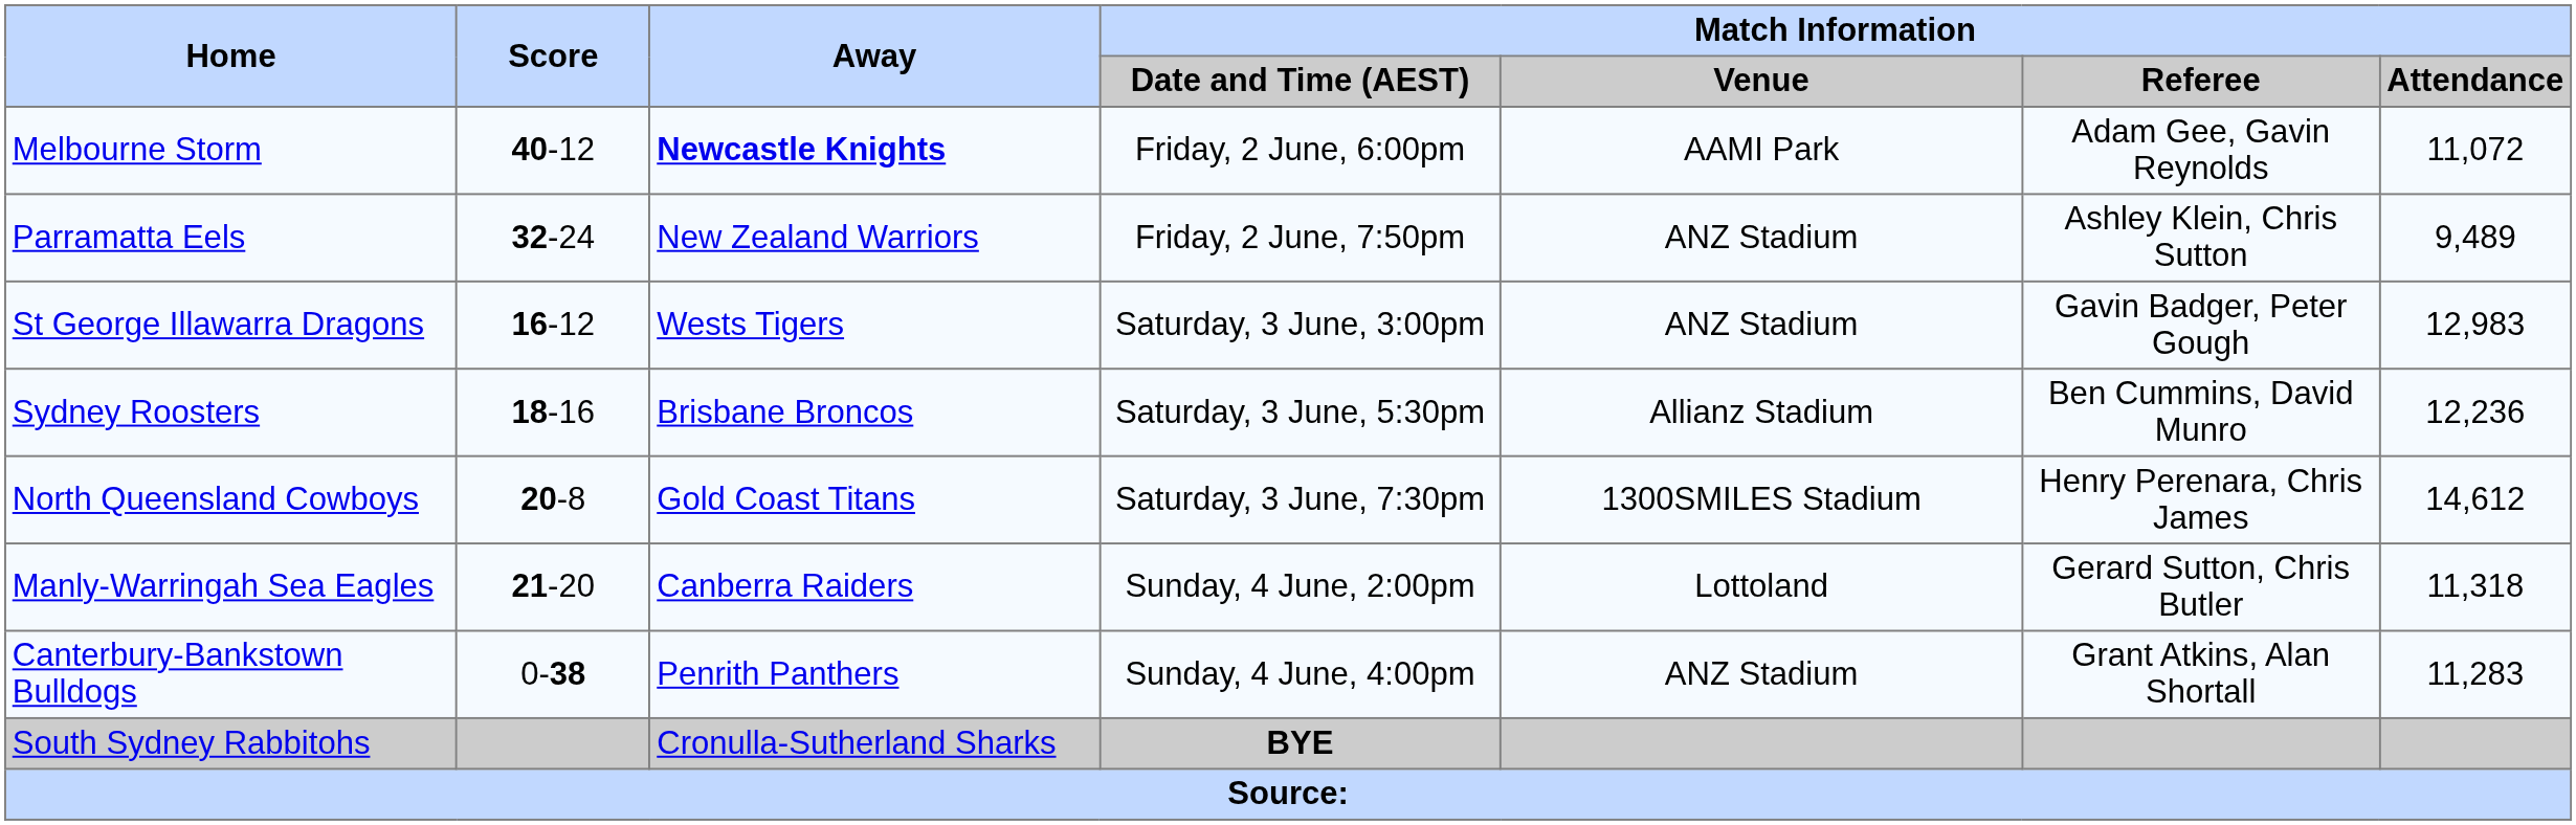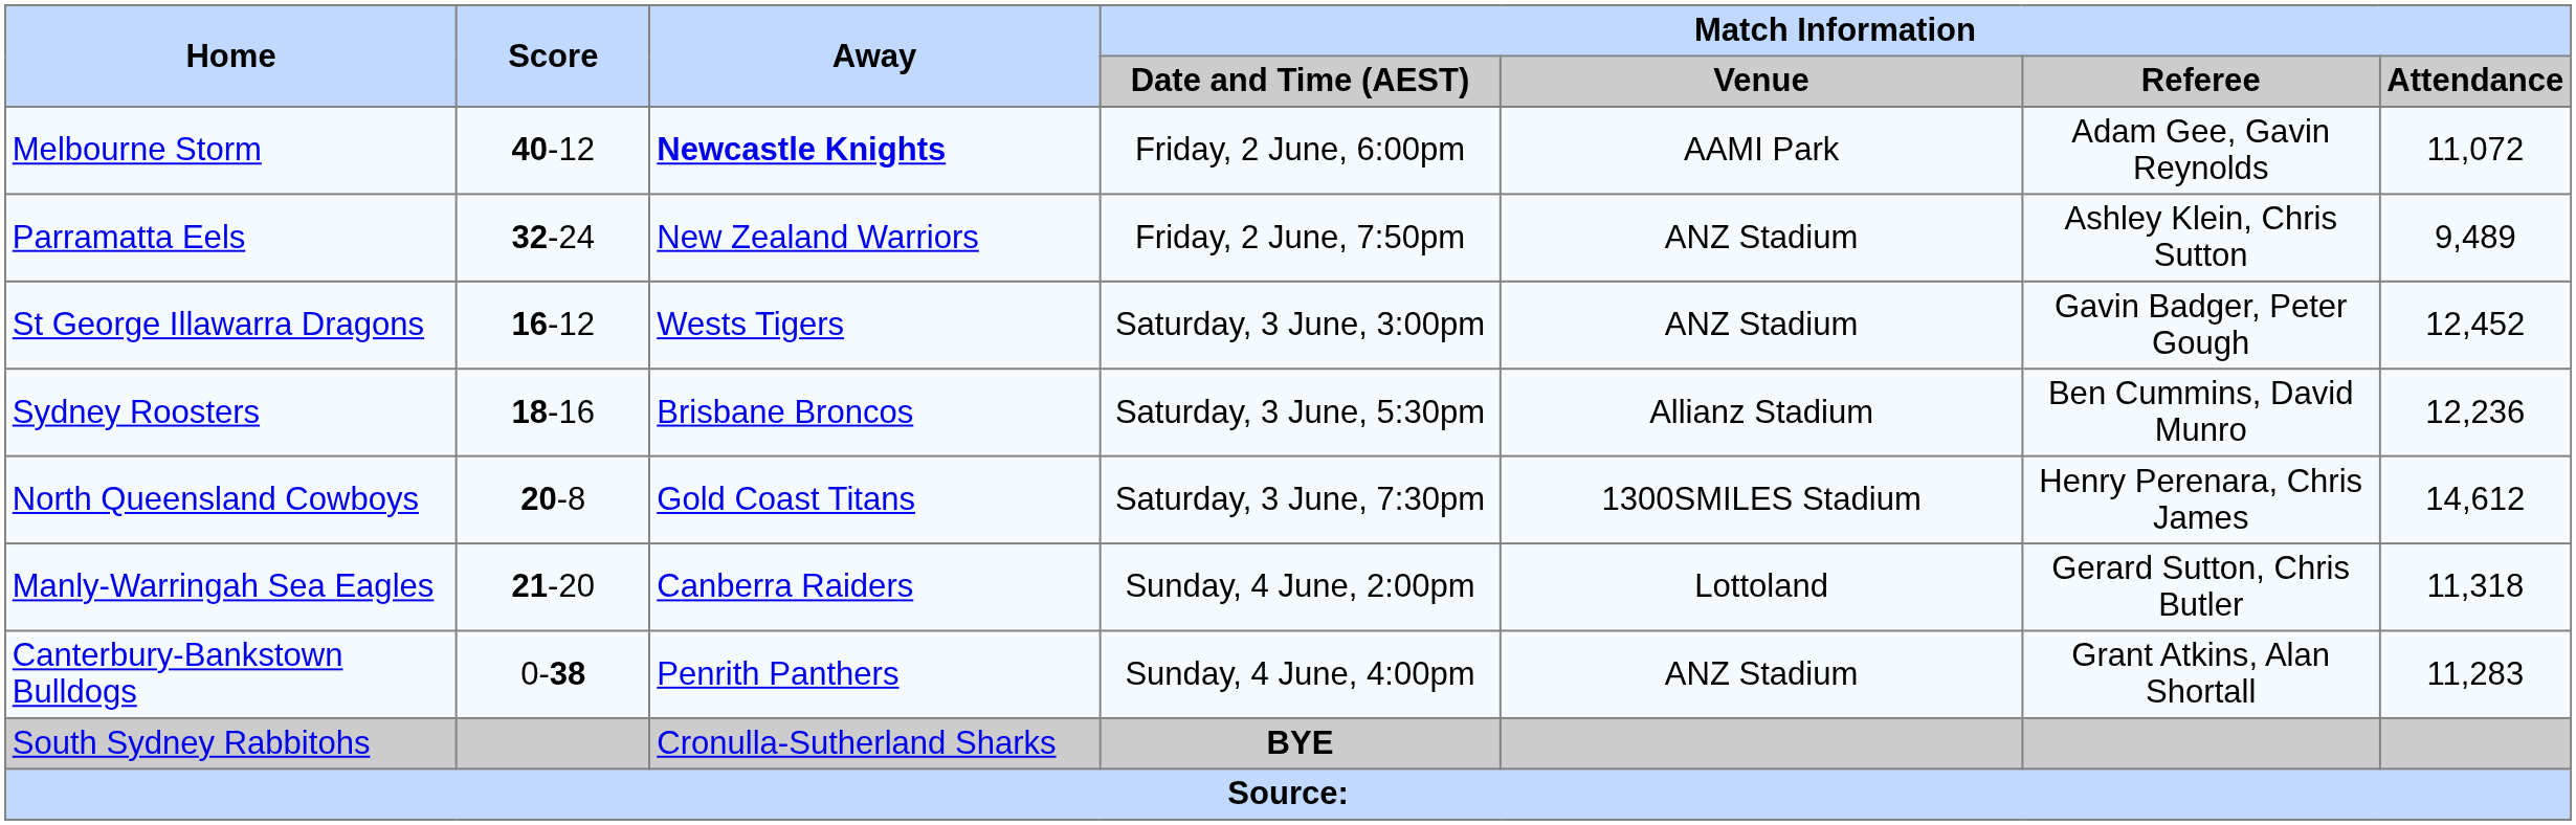 <table border=1 style="border-collapse:collapse;  text-align:center;" cellpadding=3 cellspacing=0 width=100%>
 <tr bgcolor=#C1D8FF>
 <th rowspan=2 width=19%>Home</th>
 <th rowspan=2 width=8%>Score</th>
 <th rowspan=2 width=19%>Away</th>
 <th colspan=6>Match Information</th>
 </tr>
 <tr bgcolor=#CCCCCC>
 <th width=17%>Date and Time (AEST)</th>
 <th width=22%>Venue</th>
 <th width=50%>Referee</th>
 <th width=7%>Attendance</th>
 </tr>
 <tr style="text-align:center; background:#f5faff;">
 <td align="left"> <a href='#'>Melbourne Storm</a></td>
 <td><strong>40</strong>-12</td>
 <td align="left"><strong> <a href='#'>Newcastle Knights</a></strong></td>
 <td>Friday, 2 June, 6:00pm</td>
 <td>AAMI Park</td>
 <td>Adam Gee, Gavin Reynolds</td>
 <td>11,072</td>
 </tr>
 <tr style="text-align:center; background:#f5faff;">
 <td align="left"> <a href='#'>Parramatta Eels</a></td>
 <td><strong>32</strong>-24</td>
 <td align="left"> <a href='#'>New Zealand Warriors</a></td>
 <td>Friday, 2 June, 7:50pm</td>
 <td>ANZ Stadium</td>
 <td>Ashley Klein, Chris Sutton</td>
 <td>9,489</td>
 </tr>
 <tr style="text-align:center; background:#f5faff;">
 <td align="left"> <a href='#'>St George Illawarra Dragons</a></td>
 <td><strong>16</strong>-12</td>
 <td align="left"> <a href='#'>Wests Tigers</a></td>
 <td>Saturday, 3 June, 3:00pm</td>
 <td>ANZ Stadium</td>
 <td>Gavin Badger, Peter Gough</td>
-<td>12,983</td>
+<td>12,452</td>
 </tr>
 <tr style="text-align:center; background:#f5faff;">
 <td align="left"> <a href='#'>Sydney Roosters</a></td>
 <td><strong>18</strong>-16</td>
 <td align="left"> <a href='#'>Brisbane Broncos</a></td>
 <td>Saturday, 3 June, 5:30pm</td>
 <td>Allianz Stadium</td>
 <td>Ben Cummins, David Munro</td>
 <td>12,236</td>
 </tr>
 <tr style="text-align:center; background:#f5faff;">
 <td align="left"> <a href='#'>North Queensland Cowboys</a></td>
 <td><strong>20</strong>-8</td>
 <td align="left"> <a href='#'>Gold Coast Titans</a></td>
 <td>Saturday, 3 June, 7:30pm</td>
 <td>1300SMILES Stadium</td>
 <td>Henry Perenara, Chris James</td>
 <td>14,612</td>
 </tr>
 <tr style="text-align:center; background:#f5faff;">
 <td align="left"> <a href='#'>Manly-Warringah Sea Eagles</a></td>
 <td><strong>21</strong>-20</td>
 <td align="left"> <a href='#'>Canberra Raiders</a></td>
 <td>Sunday, 4 June, 2:00pm</td>
 <td>Lottoland</td>
 <td>Gerard Sutton, Chris Butler</td>
 <td>11,318</td>
 </tr>
 <tr style="text-align:center; background:#f5faff;">
 <td align="left"> <a href='#'>Canterbury-Bankstown Bulldogs</a></td>
 <td>0-<strong>38</strong></td>
 <td align="left"> <a href='#'>Penrith Panthers</a></td>
 <td>Sunday, 4 June, 4:00pm</td>
 <td>ANZ Stadium</td>
 <td>Grant Atkins, Alan Shortall</td>
 <td>11,283</td>
 </tr>
 <tr style="text-align:center; background:#CCCCCC;">
 <td align="left"> <a href='#'>South Sydney Rabbitohs</a></td>
 <td></td>
 <td align="left"> <a href='#'>Cronulla-Sutherland Sharks</a></td>
 <td><strong>BYE</strong></td>
 <td></td>
 <td></td>
 <td></td>
 </tr>
 <tr style="background:#c1d8ff;">
 <th colspan=7>Source:</th>
 </tr>
 </table>
